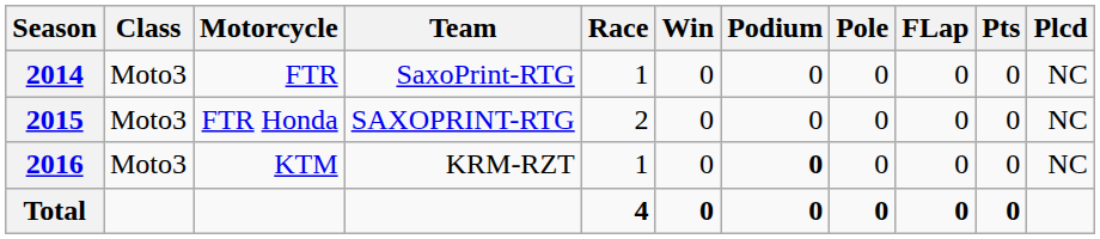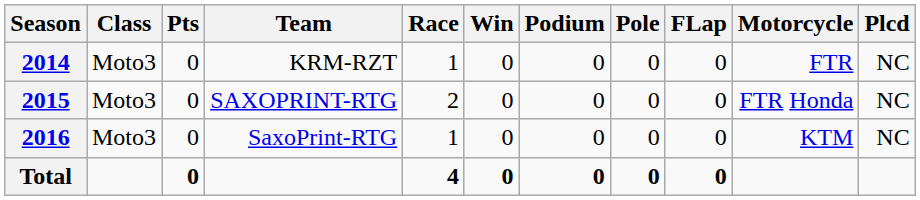 <table class="wikitable" style=text-align:right>
 <tr>
 <th>Season</th>
 <th>Class</th>
-<th>Motorcycle</th>
+<th>Pts</th>
 <th>Team</th>
 <th>Race</th>
 <th>Win</th>
 <th>Podium</th>
 <th>Pole</th>
 <th>FLap</th>
-<th>Pts</th>
+<th>Motorcycle</th>
 <th>Plcd</th>
 </tr>
 <tr>
 <th><a href='#'>2014</a></th>
 <td>Moto3</td>
+<td>0</td>
+<td>KRM-RZT</td>
+<td>1</td>
+<td>0</td>
+<td>0</td>
+<td>0</td>
+<td>0</td>
 <td><a href='#'>FTR</a></td>
+<td>NC</td>
+</tr>
+<tr>
+<th><a href='#'>2015</a></th>
+<td>Moto3</td>
+<td>0</td>
+<td><a href='#'>SAXOPRINT-RTG</a></td>
+<td>2</td>
+<td>0</td>
+<td>0</td>
+<td>0</td>
+<td>0</td>
+<td><a href='#'>FTR</a> <a href='#'>Honda</a></td>
+<td>NC</td>
+</tr>
+<tr>
+<th><a href='#'>2016</a></th>
+<td>Moto3</td>
+<td>0</td>
 <td><a href='#'>SaxoPrint-RTG</a></td>
 <td>1</td>
 <td>0</td>
 <td>0</td>
 <td>0</td>
 <td>0</td>
-<td>0</td>
-<td>NC</td>
-</tr>
-<tr>
-<th><a href='#'>2015</a></th>
-<td>Moto3</td>
-<td><a href='#'>FTR</a> <a href='#'>Honda</a></td>
-<td><a href='#'>SAXOPRINT-RTG</a></td>
-<td>2</td>
-<td>0</td>
-<td>0</td>
-<td>0</td>
-<td>0</td>
-<td>0</td>
-<td>NC</td>
-</tr>
-<tr>
-<th><a href='#'>2016</a></th>
-<td>Moto3</td>
 <td><a href='#'>KTM</a></td>
-<td>KRM-RZT</td>
-<td>1</td>
-<td>0</td>
-<td><strong>0</strong></td>
-<td>0</td>
-<td>0</td>
-<td>0</td>
 <td>NC</td>
 </tr>
 <tr>
 <th>Total</th>
 <td></td>
-<td></td>
+<td><strong>0</strong></td>
 <td></td>
 <td><strong>4</strong></td>
 <td><strong>0</strong></td>
 <td><strong>0</strong></td>
 <td><strong>0</strong></td>
 <td><strong>0</strong></td>
-<td><strong>0</strong></td>
+<td></td>
 <td></td>
 </tr>
 </table>
